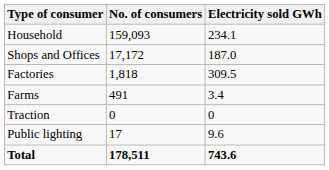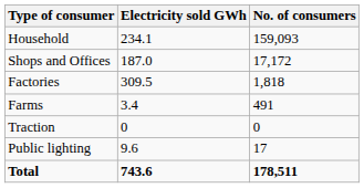 <table class="wikitable">
 <tr>
 <th>Type of consumer</th>
+<th>Electricity sold GWh</th>
 <th>No. of consumers</th>
-<th>Electricity sold GWh</th>
 </tr>
 <tr>
 <td>Household</td>
+<td>234.1</td>
 <td>159,093</td>
-<td>234.1</td>
 </tr>
 <tr>
 <td>Shops and Offices</td>
+<td>187.0</td>
 <td>17,172</td>
-<td>187.0</td>
 </tr>
 <tr>
 <td>Factories</td>
+<td>309.5</td>
 <td>1,818</td>
-<td>309.5</td>
 </tr>
 <tr>
 <td>Farms</td>
+<td>3.4</td>
 <td>491</td>
-<td>3.4</td>
 </tr>
 <tr>
 <td>Traction</td>
 <td>0</td>
 <td>0</td>
 </tr>
 <tr>
 <td>Public lighting</td>
+<td>9.6</td>
 <td>17</td>
-<td>9.6</td>
 </tr>
 <tr>
 <td><strong>Total</strong></td>
+<td><strong>743.6</strong></td>
 <td><strong>178,511</strong></td>
-<td><strong>743.6</strong></td>
 </tr>
 </table>
